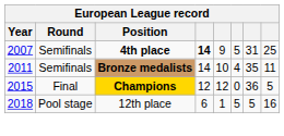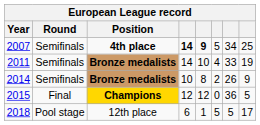 <table class="wikitable" style="text-align:center; font-size:95%">
 <tr>
 <th colspan=8>European League record</th>
 </tr>
 <tr>
 <th>Year</th>
 <th>Round</th>
 <th>Position</th>
 <th></th>
 <th></th>
 <th></th>
 <th></th>
 <th></th>
 </tr>
 <tr>
 <td><a href='#'>2007</a></td>
 <td>Semifinals</td>
 <td><strong>4th place</strong></td>
 <td><strong>14</strong></td>
-<td>9</td>
+<td><strong>9</strong></td>
 <td>5</td>
-<td>31</td>
+<td>34</td>
 <td>25</td>
 </tr>
 <tr>
 <td><a href='#'>2011</a></td>
 <td>Semifinals</td>
 <td bgcolor=cc9966><strong>Bronze medalists</strong></td>
 <td>14</td>
 <td>10</td>
 <td>4</td>
-<td>35</td>
-<td>11</td>
+<td>33</td>
+<td>19</td>
+</tr>
+<tr>
+<td><a href='#'>2014</a></td>
+<td>Semifinals</td>
+<td bgcolor=cc9966><strong>Bronze medalists</strong></td>
+<td>10</td>
+<td>8</td>
+<td>2</td>
+<td>26</td>
+<td>9</td>
 </tr>
 <tr>
 <td><a href='#'>2015</a></td>
 <td>Final</td>
 <td bgcolor=gold><strong>Champions</strong></td>
 <td>12</td>
 <td>12</td>
 <td>0</td>
 <td>36</td>
 <td>5</td>
 </tr>
 <tr>
 <td><a href='#'>2018</a></td>
 <td>Pool stage</td>
 <td>12th place</td>
 <td>6</td>
 <td>1</td>
 <td>5</td>
 <td>5</td>
-<td>16</td>
+<td>17</td>
 </tr>
 </table>
